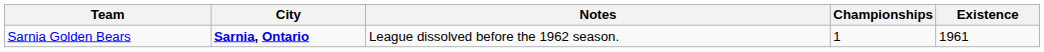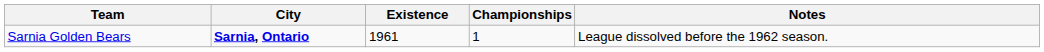 <table class="wikitable">
 <tr>
 <th bgcolor="#DDDDFF" width="20%">Team</th>
 <th bgcolor="#DDDDFF" width="15%">City</th>
+<th bgcolor="#DDDDFF" width="10%">Existence</th>
+<th bgcolor="#DDDDFF" width="5%">Championships</th>
 <th bgcolor="#DDDDFF" width="45%">Notes</th>
-<th bgcolor="#DDDDFF" width="5%">Championships</th>
-<th bgcolor="#DDDDFF" width="10%">Existence</th>
 </tr>
 <tr>
 <td><a href='#'>Sarnia Golden Bears</a></td>
 <td><strong><a href='#'>Sarnia</a>, <a href='#'>Ontario</a></strong></td>
+<td>1961</td>
+<td>1</td>
 <td>League dissolved before the 1962 season.</td>
-<td>1</td>
-<td>1961</td>
 </tr>
 </table>
